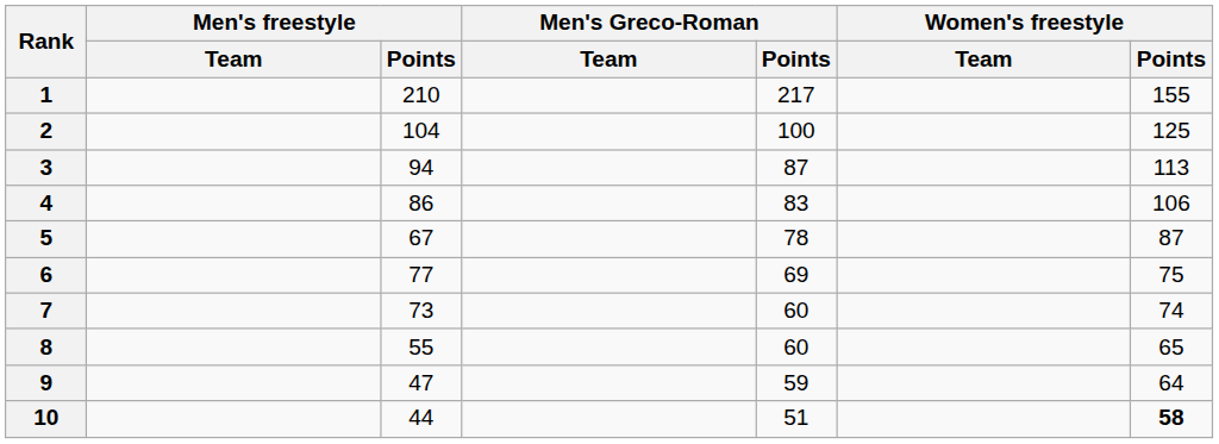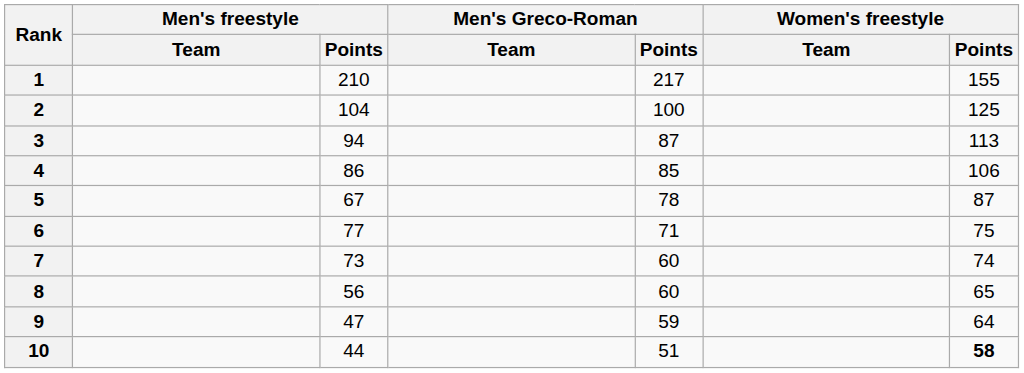 <table class="wikitable" style="text-align:center;">
 <tr>
 <th rowspan="2" width="50">Rank</th>
 <th colspan="2">Men's freestyle</th>
 <th colspan="2">Men's Greco-Roman</th>
 <th colspan="2">Women's freestyle</th>
 </tr>
 <tr>
 <th width="200">Team</th>
 <th width="50">Points</th>
 <th width="200">Team</th>
 <th width="50">Points</th>
 <th width="200">Team</th>
 <th width="50">Points</th>
 </tr>
 <tr>
 <th>1</th>
 <td align="left"></td>
 <td>210</td>
 <td align="left"></td>
 <td>217</td>
 <td align="left"></td>
 <td>155</td>
 </tr>
 <tr>
 <th>2</th>
 <td align="left"></td>
 <td>104</td>
 <td align="left"></td>
 <td>100</td>
 <td align="left"></td>
 <td>125</td>
 </tr>
 <tr>
 <th>3</th>
 <td align="left"></td>
 <td>94</td>
 <td align="left"></td>
 <td>87</td>
 <td align="left"></td>
 <td>113</td>
 </tr>
 <tr>
 <th>4</th>
 <td align="left"></td>
 <td>86</td>
 <td align="left"></td>
-<td>83</td>
+<td>85</td>
 <td align="left"></td>
 <td>106</td>
 </tr>
 <tr>
 <th>5</th>
 <td align="left"></td>
 <td>67</td>
 <td align="left"></td>
 <td>78</td>
 <td align="left"></td>
 <td>87</td>
 </tr>
 <tr>
 <th>6</th>
 <td align="left"></td>
 <td>77</td>
 <td align="left"></td>
-<td>69</td>
+<td>71</td>
 <td align="left"></td>
 <td>75</td>
 </tr>
 <tr>
 <th>7</th>
 <td align="left"></td>
 <td>73</td>
 <td align="left"></td>
 <td>60</td>
 <td align="left"></td>
 <td>74</td>
 </tr>
 <tr>
 <th>8</th>
 <td align="left"></td>
-<td>55</td>
+<td>56</td>
 <td align="left"></td>
 <td>60</td>
 <td align="left"></td>
 <td>65</td>
 </tr>
 <tr>
 <th>9</th>
 <td align="left"></td>
 <td>47</td>
 <td align="left"></td>
 <td>59</td>
 <td align="left"></td>
 <td>64</td>
 </tr>
 <tr>
 <th>10</th>
 <td align="left"></td>
 <td>44</td>
 <td align="left"></td>
 <td>51</td>
 <td align="left"></td>
 <td><strong>58</strong></td>
 </tr>
 </table>
